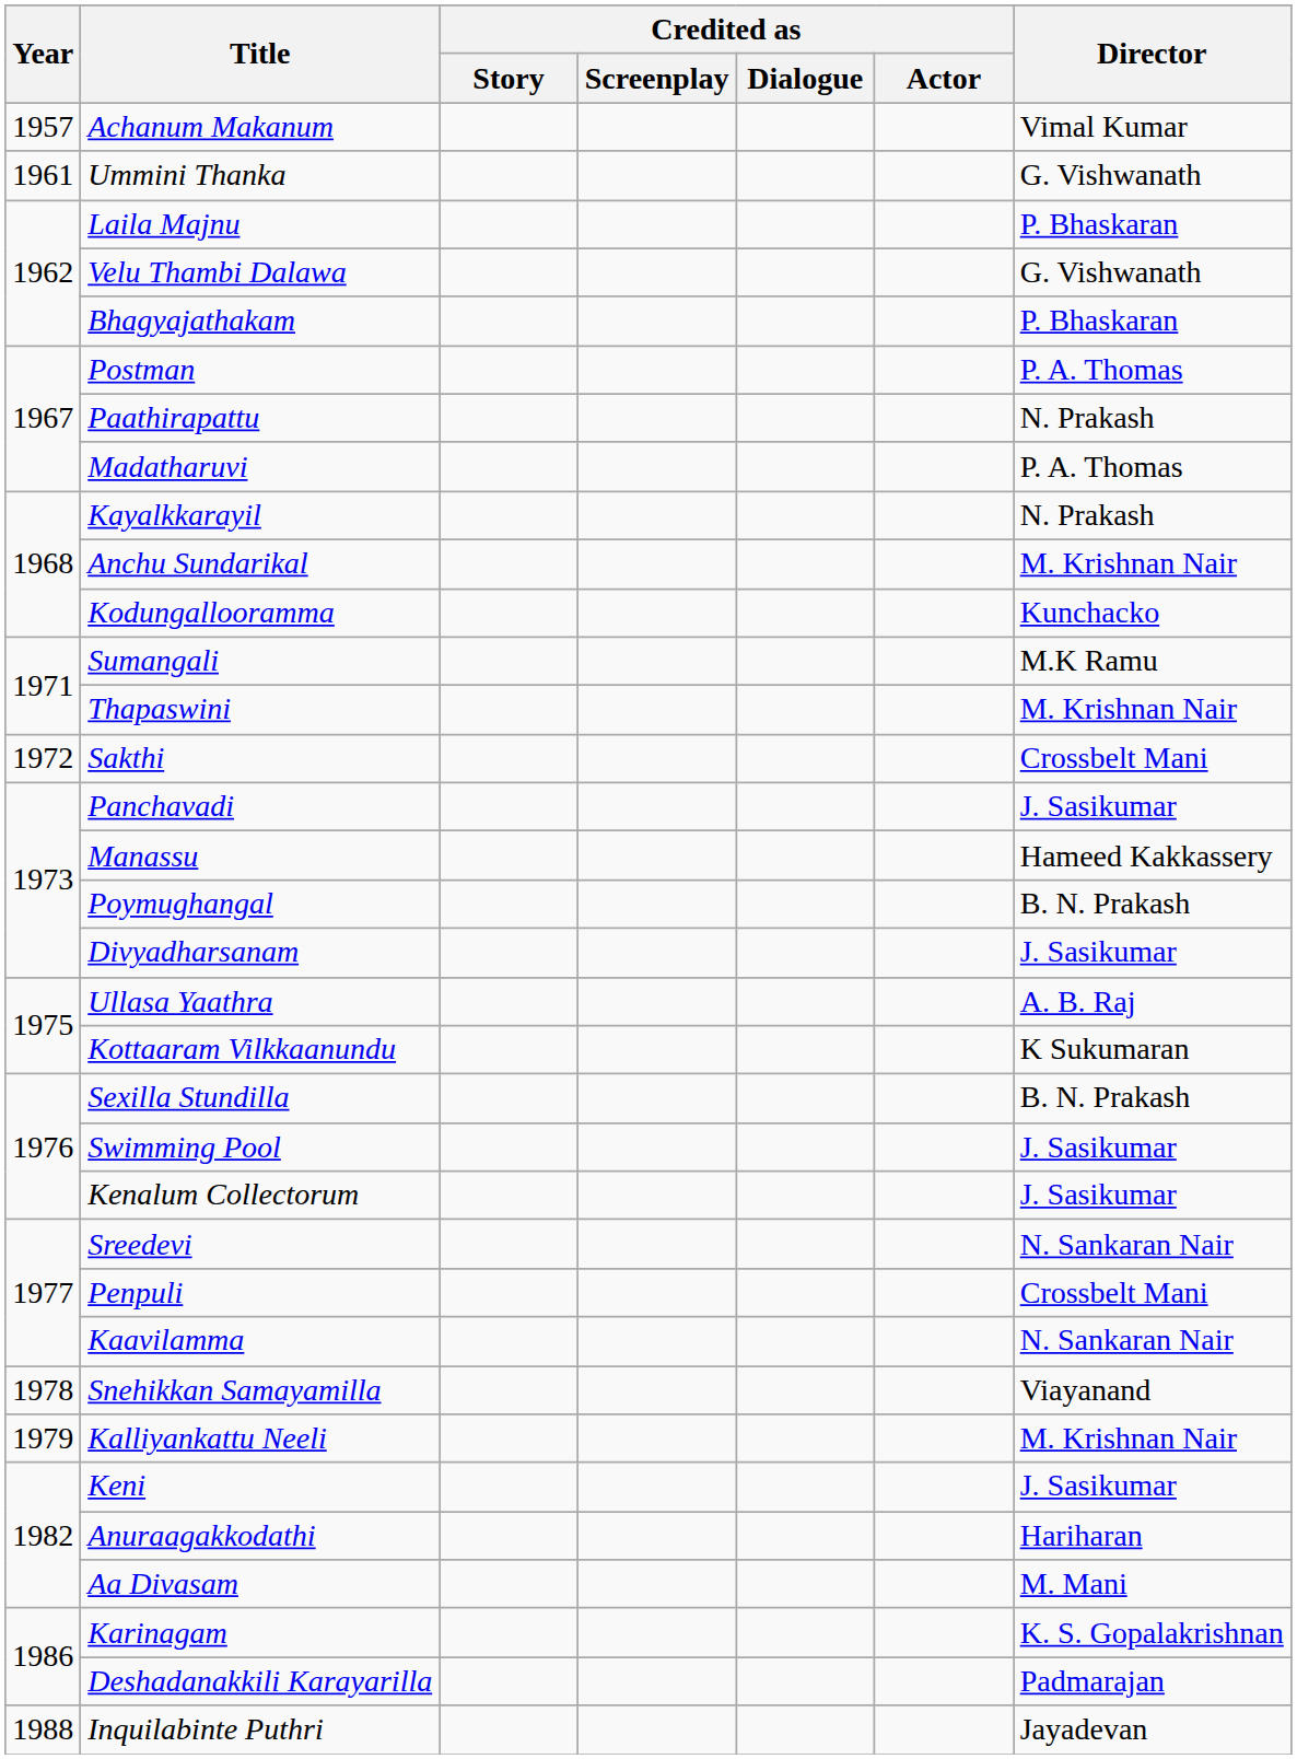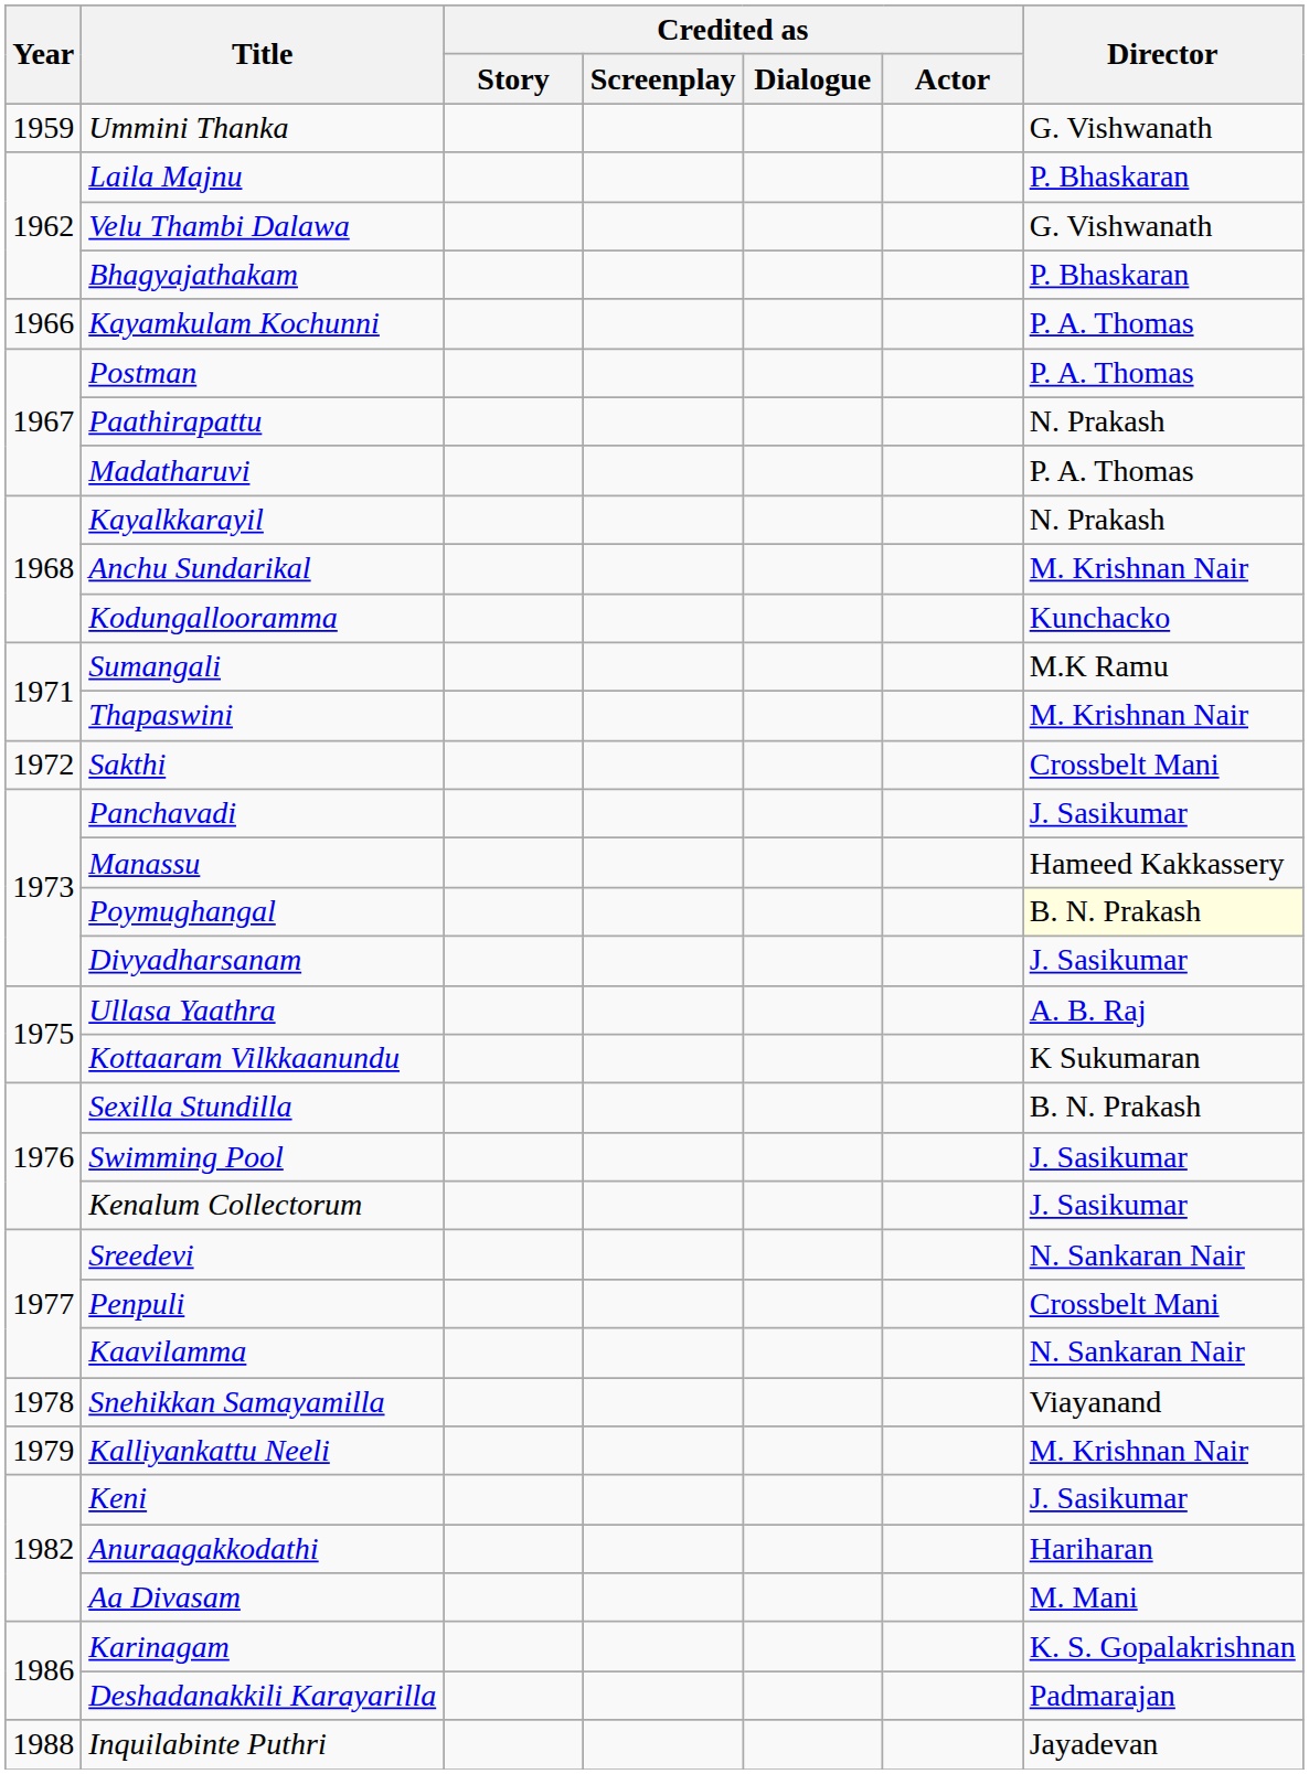 <table class="wikitable sortable">
 <tr>
 <th scope="col" rowspan=2>Year</th>
 <th scope="col" rowspan=2>Title</th>
 <th scope="colgroup" colspan=4>Credited as</th>
 <th scope="col" rowspan=2>Director</th>
 </tr>
 <tr>
 <th scope="col" width=65>Story</th>
 <th scope="col" width=65>Screenplay</th>
 <th scope="col" width=65>Dialogue</th>
 <th scope="col" width=65>Actor</th>
 </tr>
 <tr>
-<td>1957</td>
-<td><em><a href='#'>Achanum Makanum</a></em></td>
-<td></td>
-<td></td>
-<td></td>
-<td></td>
-<td>Vimal Kumar</td>
-</tr>
-<tr>
-<td>1961</td>
+<td>1959</td>
 <td><em>Ummini Thanka</em></td>
 <td></td>
 <td></td>
 <td></td>
 <td></td>
 <td>G. Vishwanath</td>
 </tr>
 <tr>
 <td rowspan=3>1962</td>
 <td><em><a href='#'>Laila Majnu</a></em></td>
 <td></td>
 <td></td>
 <td></td>
 <td></td>
 <td><a href='#'>P. Bhaskaran</a></td>
 </tr>
 <tr>
 <td><em><a href='#'>Velu Thambi Dalawa</a></em></td>
 <td></td>
 <td></td>
 <td></td>
 <td></td>
 <td>G. Vishwanath</td>
 </tr>
 <tr>
 <td><em><a href='#'>Bhagyajathakam </a></em></td>
 <td></td>
 <td></td>
 <td></td>
 <td></td>
 <td><a href='#'>P. Bhaskaran</a></td>
+</tr>
+<tr>
+<td>1966</td>
+<td><em><a href='#'>Kayamkulam Kochunni</a></em></td>
+<td></td>
+<td></td>
+<td></td>
+<td></td>
+<td><a href='#'>P. A. Thomas</a></td>
 </tr>
 <tr>
 <td rowspan=3>1967</td>
 <td><em><a href='#'>Postman</a></em></td>
 <td></td>
 <td></td>
 <td></td>
 <td></td>
 <td><a href='#'>P. A. Thomas</a></td>
 </tr>
 <tr>
 <td><em><a href='#'>Paathirapattu</a></em></td>
 <td></td>
 <td></td>
 <td></td>
 <td></td>
 <td>N. Prakash</td>
 </tr>
 <tr>
 <td><em><a href='#'>Madatharuvi</a></em></td>
 <td></td>
 <td></td>
 <td></td>
 <td></td>
 <td>P. A. Thomas</td>
 </tr>
 <tr>
 <td rowspan=3>1968</td>
 <td><em><a href='#'>Kayalkkarayil</a></em></td>
 <td></td>
 <td></td>
 <td></td>
 <td></td>
 <td>N. Prakash</td>
 </tr>
 <tr>
 <td><em><a href='#'>Anchu Sundarikal</a></em></td>
 <td></td>
 <td></td>
 <td></td>
 <td></td>
 <td><a href='#'>M. Krishnan Nair</a></td>
 </tr>
 <tr>
 <td><em><a href='#'>Kodungallooramma</a></em></td>
 <td></td>
 <td></td>
 <td></td>
 <td></td>
 <td><a href='#'>Kunchacko</a></td>
 </tr>
 <tr>
 <td rowspan=2>1971</td>
 <td><em><a href='#'>Sumangali</a></em></td>
 <td></td>
 <td></td>
 <td></td>
 <td></td>
 <td>M.K Ramu</td>
 </tr>
 <tr>
 <td><em><a href='#'>Thapaswini</a></em></td>
 <td></td>
 <td></td>
 <td></td>
 <td></td>
 <td><a href='#'>M. Krishnan Nair</a></td>
 </tr>
 <tr>
 <td>1972</td>
 <td><em><a href='#'>Sakthi</a></em></td>
 <td></td>
 <td></td>
 <td></td>
 <td></td>
 <td><a href='#'>Crossbelt Mani</a></td>
 </tr>
 <tr>
 <td rowspan=4>1973</td>
 <td><em><a href='#'>Panchavadi</a></em></td>
 <td></td>
 <td></td>
 <td></td>
 <td></td>
 <td><a href='#'>J. Sasikumar</a></td>
 </tr>
 <tr>
 <td><em><a href='#'>Manassu</a></em></td>
 <td></td>
 <td></td>
 <td></td>
 <td></td>
 <td>Hameed Kakkassery</td>
 </tr>
 <tr>
 <td><em><a href='#'>Poymughangal</a></em></td>
 <td></td>
 <td></td>
 <td></td>
 <td></td>
-<td>B. N. Prakash</td>
+<td style="background: lightyellow;">B. N. Prakash</td>
 </tr>
 <tr>
 <td><em><a href='#'>Divyadharsanam</a></em></td>
 <td></td>
 <td></td>
 <td></td>
 <td></td>
 <td><a href='#'>J. Sasikumar</a></td>
 </tr>
 <tr>
 <td rowspan=2>1975</td>
 <td><em><a href='#'>Ullasa Yaathra</a></em></td>
 <td></td>
 <td></td>
 <td></td>
 <td></td>
 <td><a href='#'>A. B. Raj</a></td>
 </tr>
 <tr>
 <td><em><a href='#'>Kottaaram Vilkkaanundu</a></em></td>
 <td></td>
 <td></td>
 <td></td>
 <td></td>
 <td>K Sukumaran</td>
 </tr>
 <tr>
 <td rowspan=3>1976</td>
 <td><em><a href='#'>Sexilla Stundilla</a></em></td>
 <td></td>
 <td></td>
 <td></td>
 <td></td>
 <td>B. N. Prakash</td>
 </tr>
 <tr>
 <td><em><a href='#'>Swimming Pool</a></em></td>
 <td></td>
 <td></td>
 <td></td>
 <td></td>
 <td><a href='#'>J. Sasikumar</a></td>
 </tr>
 <tr>
 <td><em>Kenalum Collectorum</em></td>
 <td></td>
 <td></td>
 <td></td>
 <td></td>
 <td><a href='#'>J. Sasikumar</a></td>
 </tr>
 <tr>
 <td rowspan=3>1977</td>
 <td><em><a href='#'>Sreedevi</a></em></td>
 <td></td>
 <td></td>
 <td></td>
 <td></td>
 <td><a href='#'>N. Sankaran Nair</a></td>
 </tr>
 <tr>
 <td><em><a href='#'>Penpuli</a></em></td>
 <td></td>
 <td></td>
 <td></td>
 <td></td>
 <td><a href='#'>Crossbelt Mani</a></td>
 </tr>
 <tr>
 <td><em><a href='#'>Kaavilamma</a></em></td>
 <td></td>
 <td></td>
 <td></td>
 <td></td>
 <td><a href='#'>N. Sankaran Nair</a></td>
 </tr>
 <tr>
 <td>1978</td>
 <td><em><a href='#'>Snehikkan Samayamilla</a></em></td>
 <td></td>
 <td></td>
 <td></td>
 <td></td>
 <td>Viayanand</td>
 </tr>
 <tr>
 <td>1979</td>
 <td><em><a href='#'>Kalliyankattu Neeli</a></em></td>
 <td></td>
 <td></td>
 <td></td>
 <td></td>
 <td><a href='#'>M. Krishnan Nair</a></td>
 </tr>
 <tr>
 <td rowspan=3>1982</td>
 <td><em><a href='#'>Keni</a></em></td>
 <td></td>
 <td></td>
 <td></td>
 <td></td>
 <td><a href='#'>J. Sasikumar</a></td>
 </tr>
 <tr>
 <td><em><a href='#'>Anuraagakkodathi</a></em></td>
 <td></td>
 <td></td>
 <td></td>
 <td></td>
 <td><a href='#'>Hariharan</a></td>
 </tr>
 <tr>
 <td><em><a href='#'>Aa Divasam</a></em></td>
 <td></td>
 <td></td>
 <td></td>
 <td></td>
 <td><a href='#'>M. Mani</a></td>
 </tr>
 <tr>
 <td rowspan=2>1986</td>
 <td><em><a href='#'>Karinagam</a></em></td>
 <td></td>
 <td></td>
 <td></td>
 <td></td>
 <td><a href='#'>K. S. Gopalakrishnan</a></td>
 </tr>
 <tr>
 <td><em><a href='#'>Deshadanakkili Karayarilla</a></em></td>
 <td></td>
 <td></td>
 <td></td>
 <td></td>
 <td><a href='#'>Padmarajan</a></td>
 </tr>
 <tr>
 <td>1988</td>
 <td><em>Inquilabinte Puthri</em></td>
 <td></td>
 <td></td>
 <td></td>
 <td></td>
 <td>Jayadevan</td>
 </tr>
 <tr>
 </tr>
 </table>
